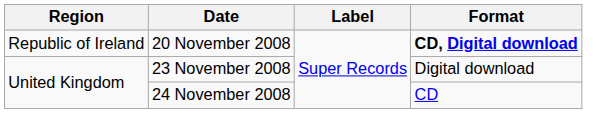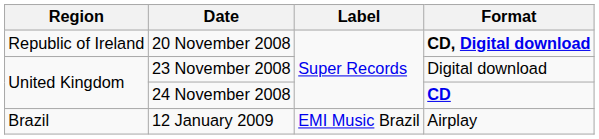 <table class="wikitable">
 <tr>
 <th>Region</th>
 <th>Date</th>
 <th>Label</th>
 <th>Format</th>
 </tr>
 <tr>
 <td>Republic of Ireland</td>
 <td>20 November 2008</td>
 <td rowspan="3"><a href='#'>Super Records</a></td>
 <td><strong>CD, <a href='#'>Digital download</a></strong></td>
 </tr>
 <tr>
 <td rowspan="2">United Kingdom</td>
 <td>23 November 2008</td>
 <td>Digital download</td>
 </tr>
 <tr>
 <td>24 November 2008</td>
-<td><a href='#'>CD</a></td>
+<td><strong><a href='#'>CD</a></strong></td>
+</tr>
+<tr>
+<td>Brazil</td>
+<td>12 January 2009</td>
+<td><a href='#'>EMI Music</a> Brazil</td>
+<td>Airplay</td>
 </tr>
 </table>
